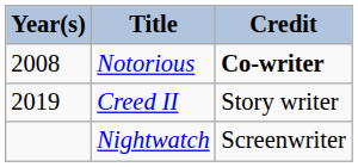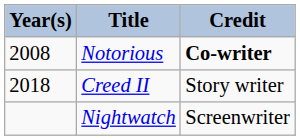 <table class="wikitable" style="font-size: 100%;">
 <tr style="background:#b0c4de; text-align:center;">
 <td><strong>Year(s)</strong></td>
 <td><strong>Title</strong></td>
 <td><strong>Credit</strong></td>
 </tr>
 <tr>
 <td>2008</td>
 <td><em><a href='#'>Notorious</a></em></td>
 <td><strong>Co-writer</strong></td>
 </tr>
 <tr>
-<td>2019</td>
+<td>2018</td>
 <td><em><a href='#'>Creed II</a></em></td>
 <td>Story writer</td>
 </tr>
 <tr>
 <td></td>
 <td><em><a href='#'>Nightwatch</a></em></td>
 <td>Screenwriter</td>
 </tr>
 </table>
